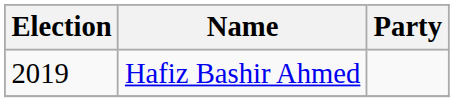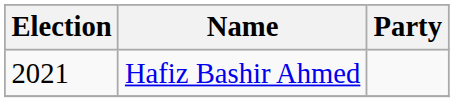 <table class="wikitable sortable">
 <tr>
 <th>Election</th>
 <th>Name</th>
 <th colspan=2>Party</th>
 </tr>
 <tr>
-<td>2019</td>
+<td>2021</td>
 <td><a href='#'>Hafiz Bashir Ahmed</a></td>
 <td></td>
 </tr>
 <tr>
 </tr>
 </table>
